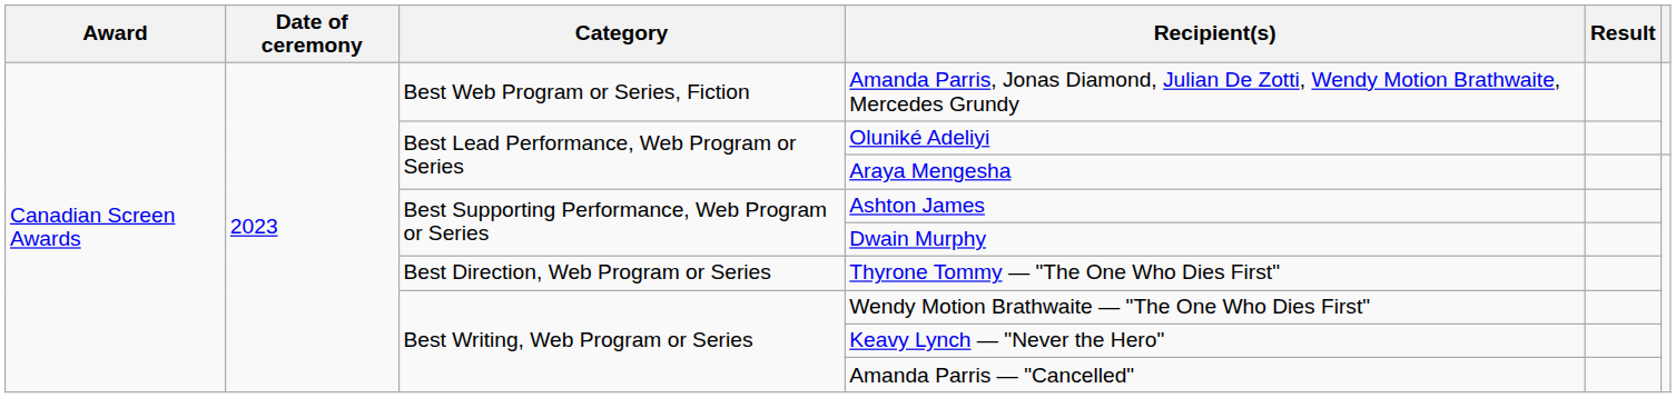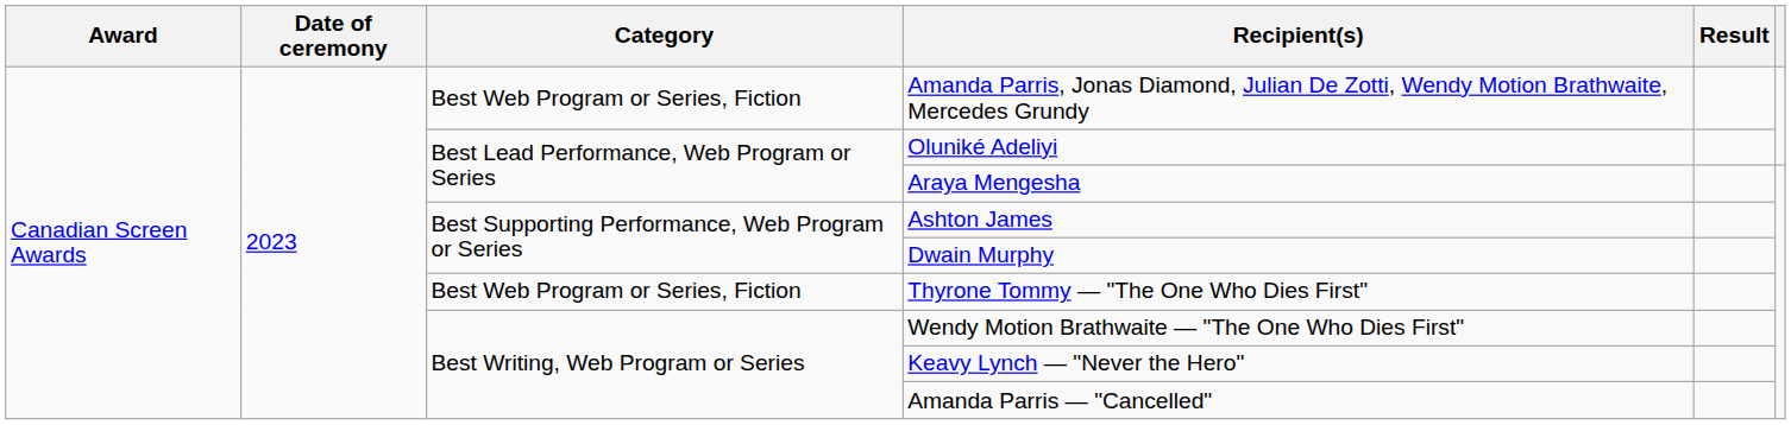 <table class="wikitable plainrowheaders sortable">
 <tr>
 <th scope="col">Award</th>
 <th scope="col">Date of ceremony</th>
 <th scope="col">Category</th>
 <th scope="col">Recipient(s)</th>
 <th scope="col">Result</th>
 <th scope="col" class="unsortable"></th>
 </tr>
 <tr>
 <td rowspan=9><a href='#'>Canadian Screen Awards</a></td>
 <td rowspan=9><a href='#'>2023</a></td>
 <td>Best Web Program or Series, Fiction</td>
 <td><a href='#'>Amanda Parris</a>, Jonas Diamond, <a href='#'>Julian De Zotti</a>, <a href='#'>Wendy Motion Brathwaite</a>, Mercedes Grundy</td>
 <td></td>
 <td rowspan=2></td>
 </tr>
 <tr>
 <td rowspan=2>Best Lead Performance, Web Program or Series</td>
 <td><a href='#'>Oluniké Adeliyi</a></td>
 <td></td>
 </tr>
 <tr>
 <td><a href='#'>Araya Mengesha</a></td>
 <td></td>
 <td rowspan=7></td>
 </tr>
 <tr>
 <td rowspan=2>Best Supporting Performance, Web Program or Series</td>
 <td><a href='#'>Ashton James</a></td>
 <td></td>
 </tr>
 <tr>
 <td><a href='#'>Dwain Murphy</a></td>
 <td></td>
 </tr>
 <tr>
-<td>Best Direction, Web Program or Series</td>
+<td>Best Web Program or Series, Fiction</td>
 <td><a href='#'>Thyrone Tommy</a> — "The One Who Dies First"</td>
 <td></td>
 </tr>
 <tr>
 <td rowspan=3>Best Writing, Web Program or Series</td>
 <td>Wendy Motion Brathwaite — "The One Who Dies First"</td>
 <td></td>
 </tr>
 <tr>
 <td><a href='#'>Keavy Lynch</a> — "Never the Hero"</td>
 <td></td>
 </tr>
 <tr>
 <td>Amanda Parris — "Cancelled"</td>
 <td></td>
 </tr>
 </table>
